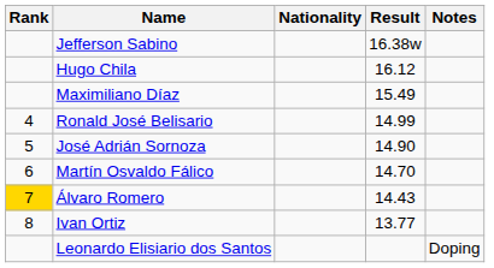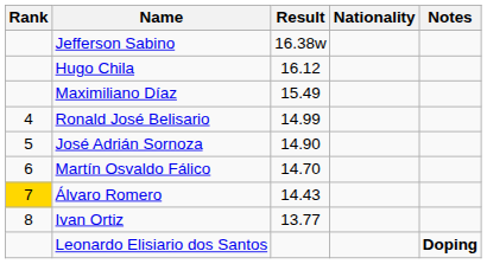 <table class="wikitable sortable" style="text-align:center">
 <tr>
 <th>Rank</th>
 <th>Name</th>
+<th>Result</th>
 <th>Nationality</th>
-<th>Result</th>
 <th>Notes</th>
 </tr>
 <tr>
 <td></td>
 <td align=left><a href='#'>Jefferson Sabino</a></td>
+<td>16.38w</td>
 <td align=left></td>
-<td>16.38w</td>
 <td></td>
 </tr>
 <tr>
 <td></td>
 <td align=left><a href='#'>Hugo Chila</a></td>
+<td>16.12</td>
 <td align=left></td>
-<td>16.12</td>
 <td></td>
 </tr>
 <tr>
 <td></td>
 <td align=left><a href='#'>Maximiliano Díaz</a></td>
+<td>15.49</td>
 <td align=left></td>
-<td>15.49</td>
 <td></td>
 </tr>
 <tr>
 <td>4</td>
 <td align=left><a href='#'>Ronald José Belisario</a></td>
+<td>14.99</td>
 <td align=left></td>
-<td>14.99</td>
 <td></td>
 </tr>
 <tr>
 <td>5</td>
 <td align=left><a href='#'>José Adrián Sornoza</a></td>
+<td>14.90</td>
 <td align=left></td>
-<td>14.90</td>
 <td></td>
 </tr>
 <tr>
 <td>6</td>
 <td align=left><a href='#'>Martín Osvaldo Fálico</a></td>
+<td>14.70</td>
 <td align=left></td>
-<td>14.70</td>
 <td></td>
 </tr>
 <tr>
 <td style="background: gold;">7</td>
 <td align=left><a href='#'>Álvaro Romero</a></td>
+<td>14.43</td>
 <td align=left></td>
-<td>14.43</td>
 <td></td>
 </tr>
 <tr>
 <td>8</td>
 <td align=left><a href='#'>Ivan Ortiz</a></td>
+<td>13.77</td>
 <td align=left></td>
-<td>13.77</td>
 <td></td>
 </tr>
 <tr>
 <td></td>
 <td align=left><a href='#'>Leonardo Elisiario dos Santos</a></td>
+<td></td>
 <td align=left></td>
-<td></td>
-<td>Doping</td>
+<td><strong>Doping</strong></td>
 </tr>
 </table>
